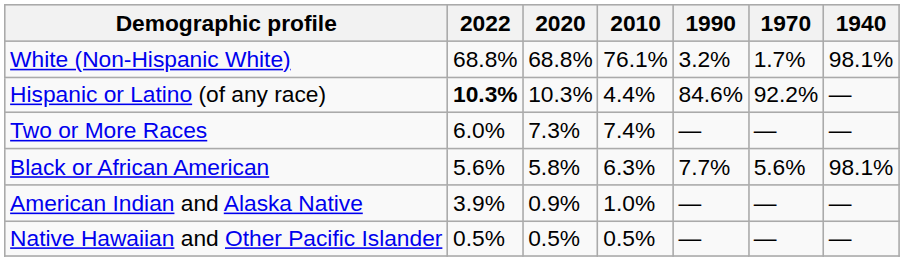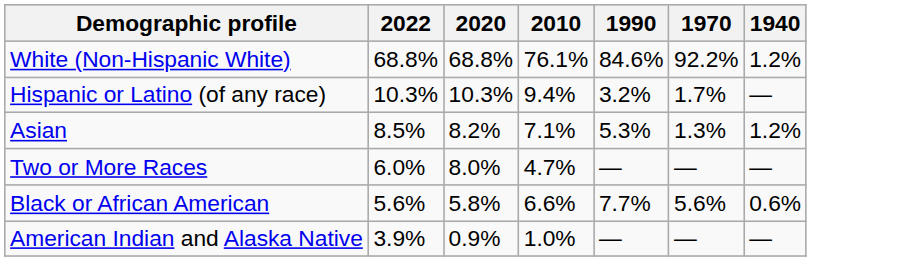 <table class="wikitable sortable collapsible" style="font-size: 90%;">
 <tr>
 <th>Demographic profile</th>
 <th>2022</th>
 <th>2020</th>
 <th>2010</th>
 <th>1990</th>
 <th>1970</th>
 <th>1940</th>
 </tr>
 <tr>
 <td><a href='#'>White (Non-Hispanic White)</a></td>
 <td>68.8%</td>
 <td>68.8%</td>
 <td>76.1%</td>
-<td>3.2%</td>
-<td>1.7%</td>
-<td>98.1%</td>
+<td>84.6%</td>
+<td>92.2%</td>
+<td>1.2%</td>
 </tr>
 <tr>
 <td><a href='#'>Hispanic or Latino</a> (of any race)</td>
-<td><strong>10.3%</strong></td>
 <td>10.3%</td>
-<td>4.4%</td>
-<td>84.6%</td>
-<td>92.2%</td>
+<td>10.3%</td>
+<td>9.4%</td>
+<td>3.2%</td>
+<td>1.7%</td>
 <td>—</td>
+</tr>
+<tr>
+<td><a href='#'>Asian</a></td>
+<td>8.5%</td>
+<td>8.2%</td>
+<td>7.1%</td>
+<td>5.3%</td>
+<td>1.3%</td>
+<td>1.2%</td>
 </tr>
 <tr>
 <td><a href='#'>Two or More Races</a></td>
 <td>6.0%</td>
-<td>7.3%</td>
-<td>7.4%</td>
+<td>8.0%</td>
+<td>4.7%</td>
 <td>—</td>
 <td>—</td>
 <td>—</td>
 </tr>
 <tr>
 <td><a href='#'>Black or African American</a></td>
 <td>5.6%</td>
 <td>5.8%</td>
-<td>6.3%</td>
+<td>6.6%</td>
 <td>7.7%</td>
 <td>5.6%</td>
-<td>98.1%</td>
+<td>0.6%</td>
 </tr>
 <tr>
 <td><a href='#'>American Indian</a> and <a href='#'>Alaska Native</a></td>
 <td>3.9%</td>
 <td>0.9%</td>
 <td>1.0%</td>
 <td>—</td>
 <td>—</td>
 <td>—</td>
 </tr>
-<tr>
-<td><a href='#'>Native Hawaiian</a> and <a href='#'>Other Pacific Islander</a></td>
-<td>0.5%</td>
-<td>0.5%</td>
-<td>0.5%</td>
-<td>—</td>
-<td>—</td>
-<td>—</td>
-</tr>
 </table>
